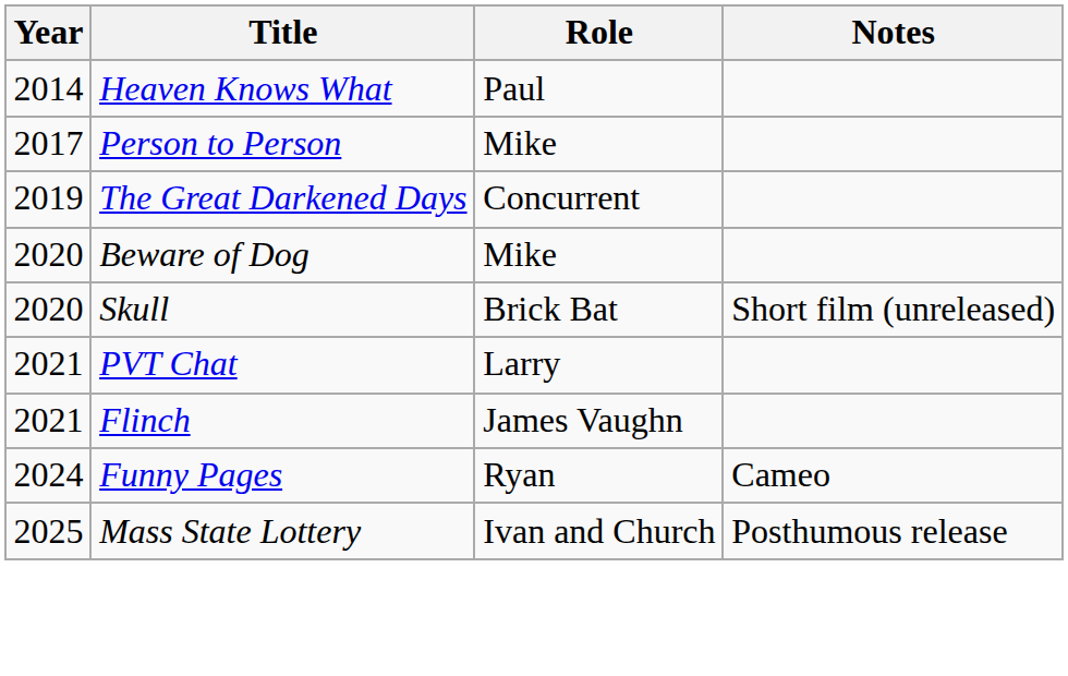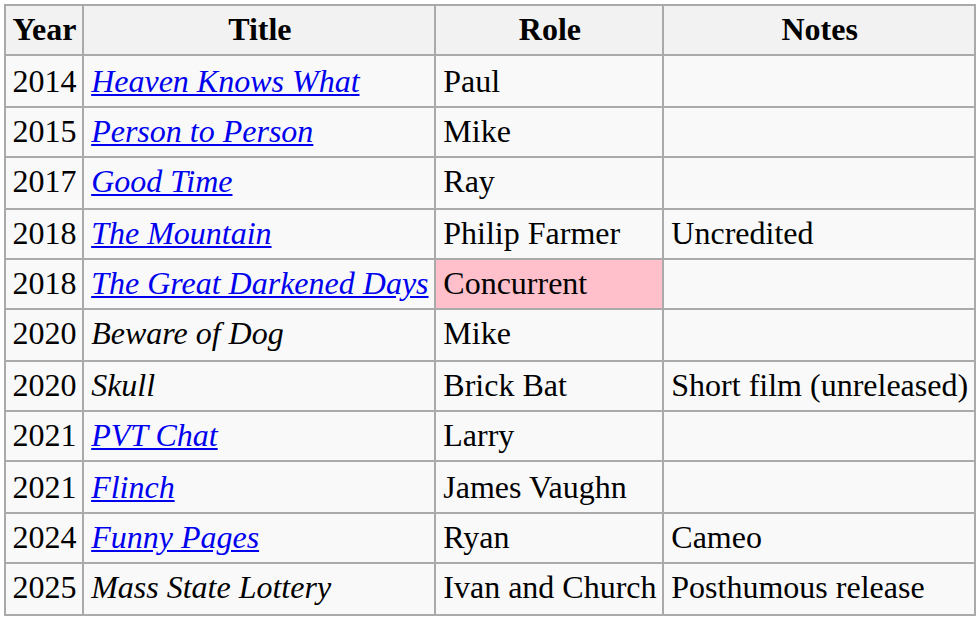 <table class="wikitable sortable">
 <tr>
 <th>Year</th>
 <th>Title</th>
 <th>Role</th>
 <th>Notes</th>
 </tr>
 <tr>
 <td>2014</td>
 <td><em><a href='#'>Heaven Knows What</a></em></td>
 <td>Paul</td>
 <td></td>
 </tr>
 <tr>
-<td>2017</td>
+<td>2015</td>
 <td><a href='#'><em>Person to Person</em></a></td>
 <td>Mike</td>
 <td></td>
 </tr>
 <tr>
-<td>2019</td>
+<td>2017</td>
+<td><a href='#'><em>Good Time</em></a></td>
+<td>Ray</td>
+<td></td>
+</tr>
+<tr>
+<td>2018</td>
+<td><a href='#'><em>The Mountain</em></a></td>
+<td>Philip Farmer</td>
+<td>Uncredited</td>
+</tr>
+<tr>
+<td>2018</td>
 <td><em><a href='#'>The Great Darkened Days</a></em></td>
-<td>Concurrent</td>
+<td style="background: pink;">Concurrent</td>
 <td></td>
 </tr>
 <tr>
 <td>2020</td>
 <td><em>Beware of Dog</em></td>
 <td>Mike</td>
 <td></td>
 </tr>
 <tr>
 <td>2020</td>
 <td><em>Skull</em></td>
 <td>Brick Bat</td>
 <td>Short film (unreleased)</td>
 </tr>
 <tr>
 <td>2021</td>
 <td><em><a href='#'>PVT Chat</a></em></td>
 <td>Larry</td>
 <td></td>
 </tr>
 <tr>
 <td>2021</td>
 <td><a href='#'><em>Flinch</em></a></td>
 <td>James Vaughn</td>
 <td></td>
 </tr>
 <tr>
 <td>2024</td>
 <td><em><a href='#'>Funny Pages</a></em></td>
 <td>Ryan</td>
 <td>Cameo</td>
 </tr>
 <tr>
 <td>2025</td>
 <td><em>Mass State Lottery</em></td>
 <td>Ivan and Church</td>
 <td>Posthumous release</td>
 </tr>
 <tr>
 </tr>
 </table>
